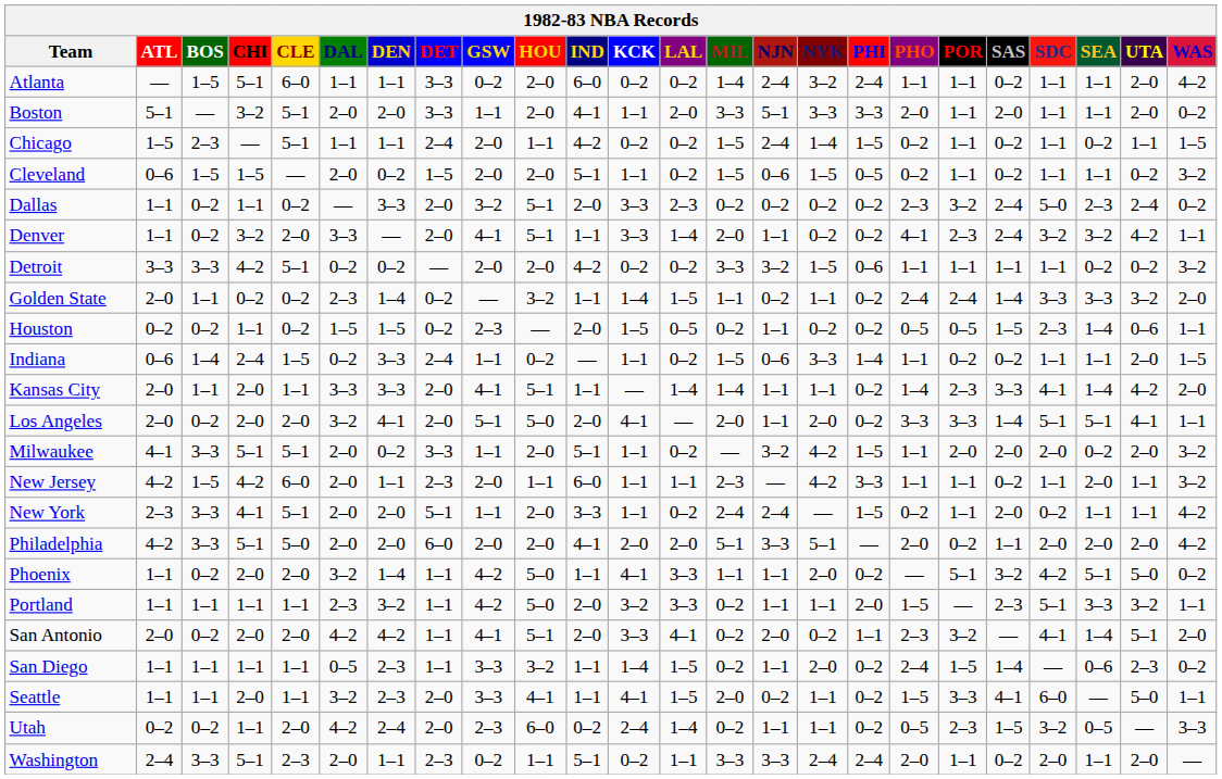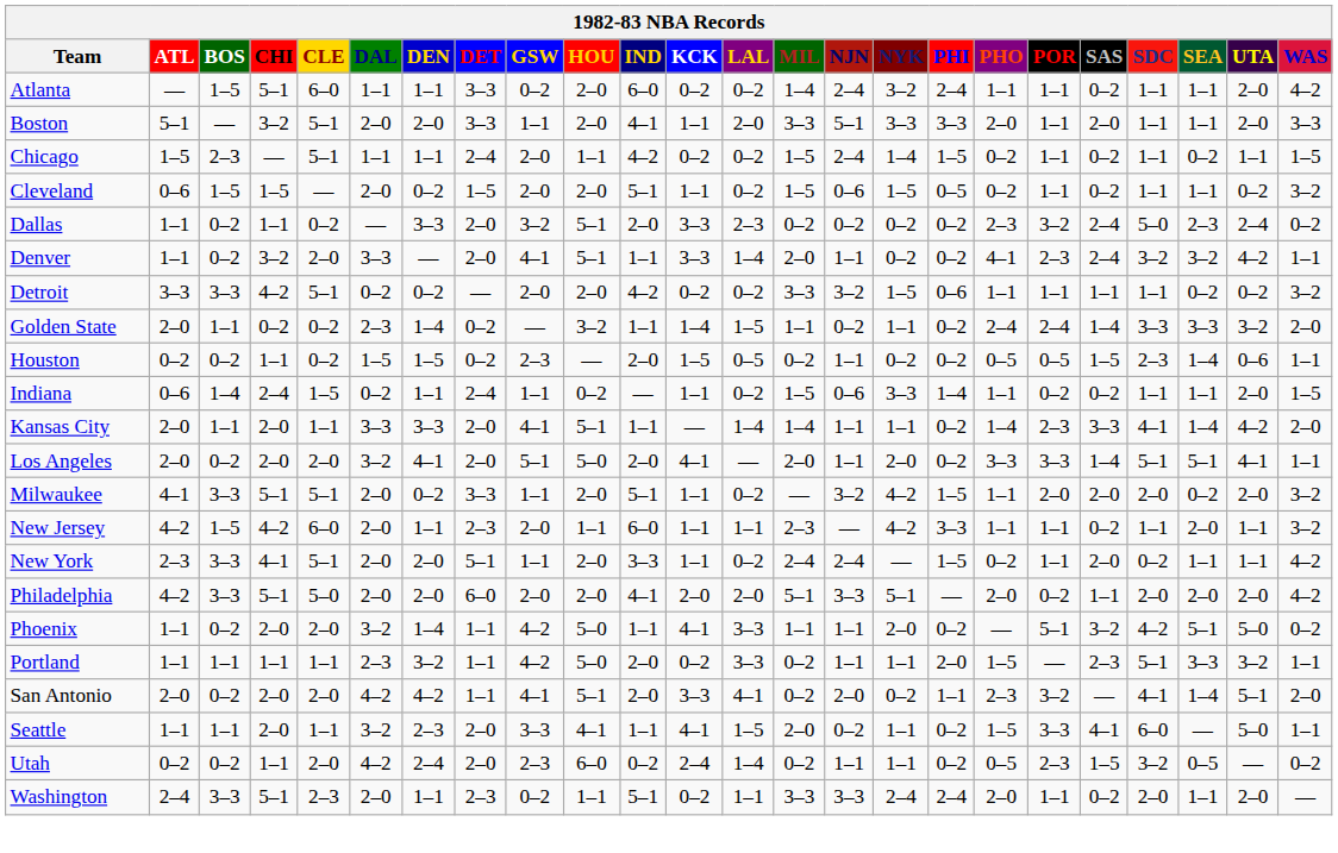 <table class="wikitable" style="font-size:95%; text-align:center;">
 <tr>
 <th colspan=24>1982-83 NBA Records</th>
 </tr>
 <tr>
 <th width=100>Team</th>
 <th style="background:#FF0000;color:#FFFFFF;width=35">ATL</th>
 <th style="background:#006400;color:#FFFFFF;width=35">BOS</th>
 <th style="background:#FF0000;color:#000000;width=35">CHI</th>
 <th style="background:#FFD700;color:#8B0000;width=35">CLE</th>
 <th style="background:#008000;color:#00008B;width=35">DAL</th>
 <th style="background:#0000CD;color:#FFD700;width=35">DEN</th>
 <th style="background:#0000FF;color:#FF0000;width=35">DET</th>
 <th style="background:#0000FF;color:#FFD700;width=35">GSW</th>
 <th style="background:#FF0000;color:#FFD700;width=35">HOU</th>
 <th style="background:#000080;color:#FFD700;width=35">IND</th>
 <th style="background:#0000FF;color:#FFFFFF;width=35">KCK</th>
 <th style="background:#800080;color:#FFD700;width=35">LAL</th>
 <th style="background:#006400;color:#B22222;width=35">MIL</th>
 <th style="background:#B0170C;color:#00056D;width=35">NJN</th>
 <th style="background:#800000;color:#191970;width=35">NYK</th>
 <th style="background:#FF0000;color:#0000FF;width=35">PHI</th>
 <th style="background:#800080;color:#FF4500;width=35">PHO</th>
 <th style="background:#000000;color:#FF0000;width=35">POR</th>
 <th style="background:#000000;color:#C0C0C0;width=35">SAS</th>
 <th style="background:#F9160D;color:#1A2E8B;width=35">SDC</th>
 <th style="background:#005831;color:#FFC322;width=35">SEA</th>
 <th style="background:#36004A;color:#FFFF00;width=35">UTA</th>
 <th style="background:#DC143C;color:#0000CD;width=35">WAS</th>
 </tr>
 <tr>
 <td style="text-align:left;"><a href='#'>Atlanta</a></td>
 <td>—</td>
 <td>1–5</td>
 <td>5–1</td>
 <td>6–0</td>
 <td>1–1</td>
 <td>1–1</td>
 <td>3–3</td>
 <td>0–2</td>
 <td>2–0</td>
 <td>6–0</td>
 <td>0–2</td>
 <td>0–2</td>
 <td>1–4</td>
 <td>2–4</td>
 <td>3–2</td>
 <td>2–4</td>
 <td>1–1</td>
 <td>1–1</td>
 <td>0–2</td>
 <td>1–1</td>
 <td>1–1</td>
 <td>2–0</td>
 <td>4–2</td>
 </tr>
 <tr>
 <td style="text-align:left;"><a href='#'>Boston</a></td>
 <td>5–1</td>
 <td>—</td>
 <td>3–2</td>
 <td>5–1</td>
 <td>2–0</td>
 <td>2–0</td>
 <td>3–3</td>
 <td>1–1</td>
 <td>2–0</td>
 <td>4–1</td>
 <td>1–1</td>
 <td>2–0</td>
 <td>3–3</td>
 <td>5–1</td>
 <td>3–3</td>
 <td>3–3</td>
 <td>2–0</td>
 <td>1–1</td>
 <td>2–0</td>
 <td>1–1</td>
 <td>1–1</td>
 <td>2–0</td>
-<td>0–2</td>
+<td>3–3</td>
 </tr>
 <tr>
 <td style="text-align:left;"><a href='#'>Chicago</a></td>
 <td>1–5</td>
 <td>2–3</td>
 <td>—</td>
 <td>5–1</td>
 <td>1–1</td>
 <td>1–1</td>
 <td>2–4</td>
 <td>2–0</td>
 <td>1–1</td>
 <td>4–2</td>
 <td>0–2</td>
 <td>0–2</td>
 <td>1–5</td>
 <td>2–4</td>
 <td>1–4</td>
 <td>1–5</td>
 <td>0–2</td>
 <td>1–1</td>
 <td>0–2</td>
 <td>1–1</td>
 <td>0–2</td>
 <td>1–1</td>
 <td>1–5</td>
 </tr>
 <tr>
 <td style="text-align:left;"><a href='#'>Cleveland</a></td>
 <td>0–6</td>
 <td>1–5</td>
 <td>1–5</td>
 <td>—</td>
 <td>2–0</td>
 <td>0–2</td>
 <td>1–5</td>
 <td>2–0</td>
 <td>2–0</td>
 <td>5–1</td>
 <td>1–1</td>
 <td>0–2</td>
 <td>1–5</td>
 <td>0–6</td>
 <td>1–5</td>
 <td>0–5</td>
 <td>0–2</td>
 <td>1–1</td>
 <td>0–2</td>
 <td>1–1</td>
 <td>1–1</td>
 <td>0–2</td>
 <td>3–2</td>
 </tr>
 <tr>
 <td style="text-align:left;"><a href='#'>Dallas</a></td>
 <td>1–1</td>
 <td>0–2</td>
 <td>1–1</td>
 <td>0–2</td>
 <td>—</td>
 <td>3–3</td>
 <td>2–0</td>
 <td>3–2</td>
 <td>5–1</td>
 <td>2–0</td>
 <td>3–3</td>
 <td>2–3</td>
 <td>0–2</td>
 <td>0–2</td>
 <td>0–2</td>
 <td>0–2</td>
 <td>2–3</td>
 <td>3–2</td>
 <td>2–4</td>
 <td>5–0</td>
 <td>2–3</td>
 <td>2–4</td>
 <td>0–2</td>
 </tr>
 <tr>
 <td style="text-align:left;"><a href='#'>Denver</a></td>
 <td>1–1</td>
 <td>0–2</td>
 <td>3–2</td>
 <td>2–0</td>
 <td>3–3</td>
 <td>—</td>
 <td>2–0</td>
 <td>4–1</td>
 <td>5–1</td>
 <td>1–1</td>
 <td>3–3</td>
 <td>1–4</td>
 <td>2–0</td>
 <td>1–1</td>
 <td>0–2</td>
 <td>0–2</td>
 <td>4–1</td>
 <td>2–3</td>
 <td>2–4</td>
 <td>3–2</td>
 <td>3–2</td>
 <td>4–2</td>
 <td>1–1</td>
 </tr>
 <tr>
 <td style="text-align:left;"><a href='#'>Detroit</a></td>
 <td>3–3</td>
 <td>3–3</td>
 <td>4–2</td>
 <td>5–1</td>
 <td>0–2</td>
 <td>0–2</td>
 <td>—</td>
 <td>2–0</td>
 <td>2–0</td>
 <td>4–2</td>
 <td>0–2</td>
 <td>0–2</td>
 <td>3–3</td>
 <td>3–2</td>
 <td>1–5</td>
 <td>0–6</td>
 <td>1–1</td>
 <td>1–1</td>
 <td>1–1</td>
 <td>1–1</td>
 <td>0–2</td>
 <td>0–2</td>
 <td>3–2</td>
 </tr>
 <tr>
 <td style="text-align:left;"><a href='#'>Golden State</a></td>
 <td>2–0</td>
 <td>1–1</td>
 <td>0–2</td>
 <td>0–2</td>
 <td>2–3</td>
 <td>1–4</td>
 <td>0–2</td>
 <td>—</td>
 <td>3–2</td>
 <td>1–1</td>
 <td>1–4</td>
 <td>1–5</td>
 <td>1–1</td>
 <td>0–2</td>
 <td>1–1</td>
 <td>0–2</td>
 <td>2–4</td>
 <td>2–4</td>
 <td>1–4</td>
 <td>3–3</td>
 <td>3–3</td>
 <td>3–2</td>
 <td>2–0</td>
 </tr>
 <tr>
 <td style="text-align:left;"><a href='#'>Houston</a></td>
 <td>0–2</td>
 <td>0–2</td>
 <td>1–1</td>
 <td>0–2</td>
 <td>1–5</td>
 <td>1–5</td>
 <td>0–2</td>
 <td>2–3</td>
 <td>—</td>
 <td>2–0</td>
 <td>1–5</td>
 <td>0–5</td>
 <td>0–2</td>
 <td>1–1</td>
 <td>0–2</td>
 <td>0–2</td>
 <td>0–5</td>
 <td>0–5</td>
 <td>1–5</td>
 <td>2–3</td>
 <td>1–4</td>
 <td>0–6</td>
 <td>1–1</td>
 </tr>
 <tr>
 <td style="text-align:left;"><a href='#'>Indiana</a></td>
 <td>0–6</td>
 <td>1–4</td>
 <td>2–4</td>
 <td>1–5</td>
 <td>0–2</td>
-<td>3–3</td>
+<td>1–1</td>
 <td>2–4</td>
 <td>1–1</td>
 <td>0–2</td>
 <td>—</td>
 <td>1–1</td>
 <td>0–2</td>
 <td>1–5</td>
 <td>0–6</td>
 <td>3–3</td>
 <td>1–4</td>
 <td>1–1</td>
 <td>0–2</td>
 <td>0–2</td>
 <td>1–1</td>
 <td>1–1</td>
 <td>2–0</td>
 <td>1–5</td>
 </tr>
 <tr>
 <td style="text-align:left;"><a href='#'>Kansas City</a></td>
 <td>2–0</td>
 <td>1–1</td>
 <td>2–0</td>
 <td>1–1</td>
 <td>3–3</td>
 <td>3–3</td>
 <td>2–0</td>
 <td>4–1</td>
 <td>5–1</td>
 <td>1–1</td>
 <td>—</td>
 <td>1–4</td>
 <td>1–4</td>
 <td>1–1</td>
 <td>1–1</td>
 <td>0–2</td>
 <td>1–4</td>
 <td>2–3</td>
 <td>3–3</td>
 <td>4–1</td>
 <td>1–4</td>
 <td>4–2</td>
 <td>2–0</td>
 </tr>
 <tr>
 <td style="text-align:left;"><a href='#'>Los Angeles</a></td>
 <td>2–0</td>
 <td>0–2</td>
 <td>2–0</td>
 <td>2–0</td>
 <td>3–2</td>
 <td>4–1</td>
 <td>2–0</td>
 <td>5–1</td>
 <td>5–0</td>
 <td>2–0</td>
 <td>4–1</td>
 <td>—</td>
 <td>2–0</td>
 <td>1–1</td>
 <td>2–0</td>
 <td>0–2</td>
 <td>3–3</td>
 <td>3–3</td>
 <td>1–4</td>
 <td>5–1</td>
 <td>5–1</td>
 <td>4–1</td>
 <td>1–1</td>
 </tr>
 <tr>
 <td style="text-align:left;"><a href='#'>Milwaukee</a></td>
 <td>4–1</td>
 <td>3–3</td>
 <td>5–1</td>
 <td>5–1</td>
 <td>2–0</td>
 <td>0–2</td>
 <td>3–3</td>
 <td>1–1</td>
 <td>2–0</td>
 <td>5–1</td>
 <td>1–1</td>
 <td>0–2</td>
 <td>—</td>
 <td>3–2</td>
 <td>4–2</td>
 <td>1–5</td>
 <td>1–1</td>
 <td>2–0</td>
 <td>2–0</td>
 <td>2–0</td>
 <td>0–2</td>
 <td>2–0</td>
 <td>3–2</td>
 </tr>
 <tr>
 <td style="text-align:left;"><a href='#'>New Jersey</a></td>
 <td>4–2</td>
 <td>1–5</td>
 <td>4–2</td>
 <td>6–0</td>
 <td>2–0</td>
 <td>1–1</td>
 <td>2–3</td>
 <td>2–0</td>
 <td>1–1</td>
 <td>6–0</td>
 <td>1–1</td>
 <td>1–1</td>
 <td>2–3</td>
 <td>—</td>
 <td>4–2</td>
 <td>3–3</td>
 <td>1–1</td>
 <td>1–1</td>
 <td>0–2</td>
 <td>1–1</td>
 <td>2–0</td>
 <td>1–1</td>
 <td>3–2</td>
 </tr>
 <tr>
 <td style="text-align:left;"><a href='#'>New York</a></td>
 <td>2–3</td>
 <td>3–3</td>
 <td>4–1</td>
 <td>5–1</td>
 <td>2–0</td>
 <td>2–0</td>
 <td>5–1</td>
 <td>1–1</td>
 <td>2–0</td>
 <td>3–3</td>
 <td>1–1</td>
 <td>0–2</td>
 <td>2–4</td>
 <td>2–4</td>
 <td>—</td>
 <td>1–5</td>
 <td>0–2</td>
 <td>1–1</td>
 <td>2–0</td>
 <td>0–2</td>
 <td>1–1</td>
 <td>1–1</td>
 <td>4–2</td>
 </tr>
 <tr>
 <td style="text-align:left;"><a href='#'>Philadelphia</a></td>
 <td>4–2</td>
 <td>3–3</td>
 <td>5–1</td>
 <td>5–0</td>
 <td>2–0</td>
 <td>2–0</td>
 <td>6–0</td>
 <td>2–0</td>
 <td>2–0</td>
 <td>4–1</td>
 <td>2–0</td>
 <td>2–0</td>
 <td>5–1</td>
 <td>3–3</td>
 <td>5–1</td>
 <td>—</td>
 <td>2–0</td>
 <td>0–2</td>
 <td>1–1</td>
 <td>2–0</td>
 <td>2–0</td>
 <td>2–0</td>
 <td>4–2</td>
 </tr>
 <tr>
 <td style="text-align:left;"><a href='#'>Phoenix</a></td>
 <td>1–1</td>
 <td>0–2</td>
 <td>2–0</td>
 <td>2–0</td>
 <td>3–2</td>
 <td>1–4</td>
 <td>1–1</td>
 <td>4–2</td>
 <td>5–0</td>
 <td>1–1</td>
 <td>4–1</td>
 <td>3–3</td>
 <td>1–1</td>
 <td>1–1</td>
 <td>2–0</td>
 <td>0–2</td>
 <td>—</td>
 <td>5–1</td>
 <td>3–2</td>
 <td>4–2</td>
 <td>5–1</td>
 <td>5–0</td>
 <td>0–2</td>
 </tr>
 <tr>
 <td style="text-align:left;"><a href='#'>Portland</a></td>
 <td>1–1</td>
 <td>1–1</td>
 <td>1–1</td>
 <td>1–1</td>
 <td>2–3</td>
 <td>3–2</td>
 <td>1–1</td>
 <td>4–2</td>
 <td>5–0</td>
 <td>2–0</td>
-<td>3–2</td>
+<td>0–2</td>
 <td>3–3</td>
 <td>0–2</td>
 <td>1–1</td>
 <td>1–1</td>
 <td>2–0</td>
 <td>1–5</td>
 <td>—</td>
 <td>2–3</td>
 <td>5–1</td>
 <td>3–3</td>
 <td>3–2</td>
 <td>1–1</td>
 </tr>
 <tr>
 <td style="text-align:left;">San Antonio</td>
 <td>2–0</td>
 <td>0–2</td>
 <td>2–0</td>
 <td>2–0</td>
 <td>4–2</td>
 <td>4–2</td>
 <td>1–1</td>
 <td>4–1</td>
 <td>5–1</td>
 <td>2–0</td>
 <td>3–3</td>
 <td>4–1</td>
 <td>0–2</td>
 <td>2–0</td>
 <td>0–2</td>
 <td>1–1</td>
 <td>2–3</td>
 <td>3–2</td>
 <td>—</td>
 <td>4–1</td>
 <td>1–4</td>
 <td>5–1</td>
 <td>2–0</td>
-</tr>
-<tr>
-<td style="text-align:left;"><a href='#'>San Diego</a></td>
-<td>1–1</td>
-<td>1–1</td>
-<td>1–1</td>
-<td>1–1</td>
-<td>0–5</td>
-<td>2–3</td>
-<td>1–1</td>
-<td>3–3</td>
-<td>3–2</td>
-<td>1–1</td>
-<td>1–4</td>
-<td>1–5</td>
-<td>0–2</td>
-<td>1–1</td>
-<td>2–0</td>
-<td>0–2</td>
-<td>2–4</td>
-<td>1–5</td>
-<td>1–4</td>
-<td>—</td>
-<td>0–6</td>
-<td>2–3</td>
-<td>0–2</td>
 </tr>
 <tr>
 <td style="text-align:left;"><a href='#'>Seattle</a></td>
 <td>1–1</td>
 <td>1–1</td>
 <td>2–0</td>
 <td>1–1</td>
 <td>3–2</td>
 <td>2–3</td>
 <td>2–0</td>
 <td>3–3</td>
 <td>4–1</td>
 <td>1–1</td>
 <td>4–1</td>
 <td>1–5</td>
 <td>2–0</td>
 <td>0–2</td>
 <td>1–1</td>
 <td>0–2</td>
 <td>1–5</td>
 <td>3–3</td>
 <td>4–1</td>
 <td>6–0</td>
 <td>—</td>
 <td>5–0</td>
 <td>1–1</td>
 </tr>
 <tr>
 <td style="text-align:left;"><a href='#'>Utah</a></td>
 <td>0–2</td>
 <td>0–2</td>
 <td>1–1</td>
 <td>2–0</td>
 <td>4–2</td>
 <td>2–4</td>
 <td>2–0</td>
 <td>2–3</td>
 <td>6–0</td>
 <td>0–2</td>
 <td>2–4</td>
 <td>1–4</td>
 <td>0–2</td>
 <td>1–1</td>
 <td>1–1</td>
 <td>0–2</td>
 <td>0–5</td>
 <td>2–3</td>
 <td>1–5</td>
 <td>3–2</td>
 <td>0–5</td>
 <td>—</td>
-<td>3–3</td>
+<td>0–2</td>
 </tr>
 <tr>
 <td style="text-align:left;"><a href='#'>Washington</a></td>
 <td>2–4</td>
 <td>3–3</td>
 <td>5–1</td>
 <td>2–3</td>
 <td>2–0</td>
 <td>1–1</td>
 <td>2–3</td>
 <td>0–2</td>
 <td>1–1</td>
 <td>5–1</td>
 <td>0–2</td>
 <td>1–1</td>
 <td>3–3</td>
 <td>3–3</td>
 <td>2–4</td>
 <td>2–4</td>
 <td>2–0</td>
 <td>1–1</td>
 <td>0–2</td>
 <td>2–0</td>
 <td>1–1</td>
 <td>2–0</td>
 <td>—</td>
 </tr>
 </table>
